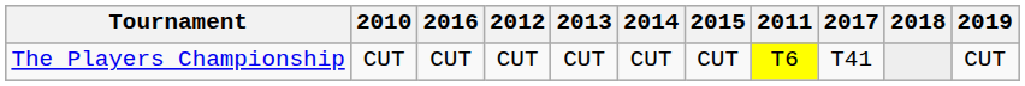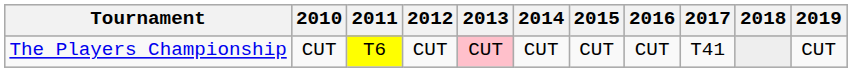 <table class="wikitable" style="font-size:95%;text-align:center;">
 <tr>
 <th>Tournament</th>
 <th>2010</th>
-<th>2016</th>
+<th>2011</th>
 <th>2012</th>
 <th>2013</th>
 <th>2014</th>
 <th>2015</th>
-<th>2011</th>
+<th>2016</th>
 <th>2017</th>
 <th>2018</th>
 <th>2019</th>
 </tr>
 <tr>
 <td align=left><a href='#'>The Players Championship</a></td>
 <td>CUT</td>
+<td style="background:yellow;">T6</td>
+<td>CUT</td>
+<td style="background: pink;">CUT</td>
 <td>CUT</td>
 <td>CUT</td>
 <td>CUT</td>
-<td>CUT</td>
-<td>CUT</td>
-<td style="background:yellow;">T6</td>
 <td>T41</td>
 <td style="background:#eeeeee;"></td>
 <td>CUT</td>
 </tr>
 </table>
